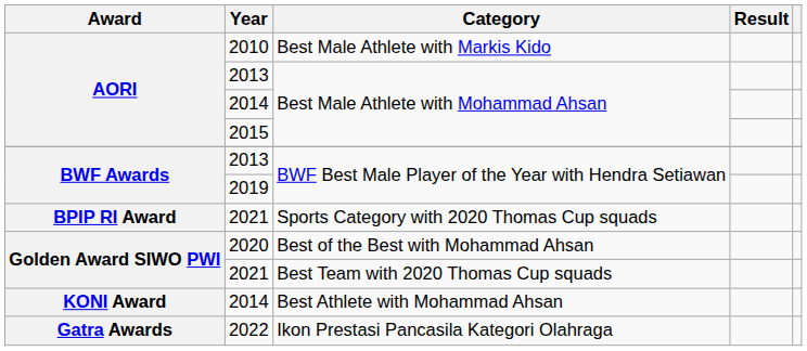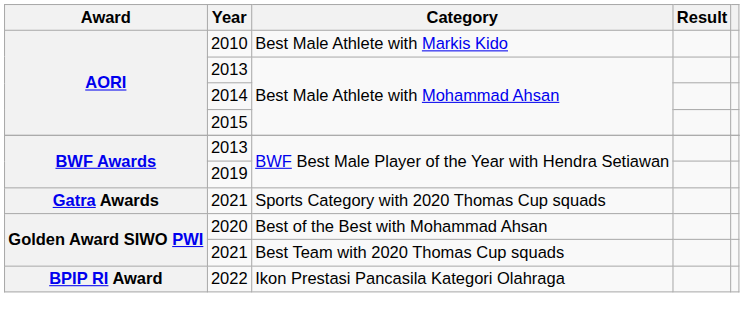 <table class="wikitable plainrowheaders sortable">
 <tr>
 <th scope="col">Award</th>
 <th scope="col">Year</th>
 <th scope="col">Category</th>
 <th scope="col">Result</th>
 <th scope="col" class="unsortable"></th>
 </tr>
 <tr>
 <th scope="row" rowspan="4"><a href='#'>AORI</a></th>
 <td>2010</td>
 <td>Best Male Athlete with <a href='#'>Markis Kido</a></td>
 <td></td>
 <td></td>
 </tr>
 <tr>
 <td>2013</td>
 <td rowspan="3">Best Male Athlete with <a href='#'>Mohammad Ahsan</a></td>
 <td></td>
 <td></td>
 </tr>
 <tr>
 <td>2014</td>
 <td></td>
 <td></td>
 </tr>
 <tr>
 <td>2015</td>
 <td></td>
 <td></td>
 </tr>
 <tr>
 </tr>
 <tr>
 <th scope="row" rowspan="2"><a href='#'>BWF Awards</a></th>
 <td>2013</td>
 <td rowspan="2"><a href='#'>BWF</a> Best Male Player of the Year with Hendra Setiawan</td>
 <td></td>
 <td></td>
 </tr>
 <tr>
 <td>2019</td>
 <td></td>
 <td></td>
 </tr>
 <tr>
-<th scope="row"><a href='#'>BPIP RI</a> Award</th>
+<th scope="row"><a href='#'>Gatra</a> Awards</th>
 <td>2021</td>
 <td>Sports Category with 2020 Thomas Cup squads</td>
 <td></td>
 <td></td>
 </tr>
 <tr>
 <th rowspan="2" scope="row">Golden Award SIWO <a href='#'>PWI</a></th>
 <td>2020</td>
 <td>Best of the Best with Mohammad Ahsan</td>
 <td></td>
 <td></td>
 </tr>
 <tr>
 <td>2021</td>
 <td>Best Team with 2020 Thomas Cup squads</td>
 <td></td>
 <td></td>
 </tr>
 <tr>
-<th scope="row"><a href='#'>KONI</a> Award</th>
-<td>2014</td>
-<td>Best Athlete with Mohammad Ahsan</td>
-<td></td>
-<td></td>
-</tr>
-<tr>
-<th scope="row"><a href='#'>Gatra</a> Awards</th>
+<th scope="row"><a href='#'>BPIP RI</a> Award</th>
 <td>2022</td>
 <td>Ikon Prestasi Pancasila Kategori Olahraga</td>
 <td></td>
 <td></td>
 </tr>
 </table>
